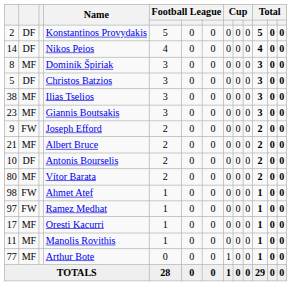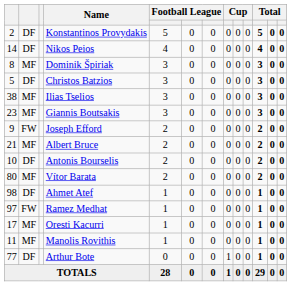 <table class="wikitable sortable" style="text-align:center">
 <tr>
 <th rowspan=2></th>
 <th rowspan=2></th>
 <th rowspan=2></th>
 <th rowspan=2>Name</th>
 <th colspan=3>Football League</th>
 <th colspan=3>Cup</th>
 <th colspan=3>Total</th>
 </tr>
 <tr>
 <th></th>
 <th></th>
 <th></th>
 <th></th>
 <th></th>
 <th></th>
 <th></th>
 <th></th>
 <th></th>
 </tr>
 <tr>
 <td>2</td>
 <td>DF</td>
 <td></td>
 <td align=left><a href='#'>Konstantinos Provydakis</a></td>
 <td>5</td>
 <td>0</td>
 <td>0</td>
 <td>0</td>
 <td>0</td>
 <td>0</td>
 <td><strong>5</strong></td>
 <td><strong>0</strong></td>
 <td><strong>0</strong></td>
 </tr>
 <tr>
 <td>14</td>
 <td>DF</td>
 <td></td>
 <td align=left><a href='#'>Nikos Peios</a></td>
 <td>4</td>
 <td>0</td>
 <td>0</td>
 <td>0</td>
 <td>0</td>
 <td>0</td>
 <td><strong>4</strong></td>
 <td><strong>0</strong></td>
 <td><strong>0</strong></td>
 </tr>
 <tr>
 <td>8</td>
 <td>MF</td>
 <td></td>
 <td align=left><a href='#'>Dominik Špiriak</a></td>
 <td>3</td>
 <td>0</td>
 <td>0</td>
 <td>0</td>
 <td>0</td>
 <td>0</td>
 <td><strong>3</strong></td>
 <td><strong>0</strong></td>
 <td><strong>0</strong></td>
 </tr>
 <tr>
 <td>5</td>
 <td>DF</td>
 <td></td>
 <td align=left><a href='#'>Christos Batzios</a></td>
 <td>3</td>
 <td>0</td>
 <td>0</td>
 <td>0</td>
 <td>0</td>
 <td>0</td>
 <td><strong>3</strong></td>
 <td><strong>0</strong></td>
 <td><strong>0</strong></td>
 </tr>
 <tr>
 <td>38</td>
 <td>MF</td>
 <td></td>
 <td align=left><a href='#'>Ilias Tselios</a></td>
 <td>3</td>
 <td>0</td>
 <td>0</td>
 <td>0</td>
 <td>0</td>
 <td>0</td>
 <td><strong>3</strong></td>
 <td><strong>0</strong></td>
 <td><strong>0</strong></td>
 </tr>
 <tr>
 <td>23</td>
 <td>MF</td>
 <td></td>
 <td align=left><a href='#'>Giannis Boutsakis</a></td>
 <td>3</td>
 <td>0</td>
 <td>0</td>
 <td>0</td>
 <td>0</td>
 <td>0</td>
 <td><strong>3</strong></td>
 <td><strong>0</strong></td>
 <td><strong>0</strong></td>
 </tr>
 <tr>
 <td>9</td>
 <td>FW</td>
 <td></td>
 <td align=left><a href='#'>Joseph Efford</a></td>
 <td>2</td>
 <td>0</td>
 <td>0</td>
 <td>0</td>
 <td>0</td>
 <td>0</td>
 <td><strong>2</strong></td>
 <td><strong>0</strong></td>
 <td><strong>0</strong></td>
 </tr>
 <tr>
 <td>21</td>
 <td>MF</td>
 <td></td>
 <td align=left><a href='#'>Albert Bruce</a></td>
 <td>2</td>
 <td>0</td>
 <td>0</td>
 <td>0</td>
 <td>0</td>
 <td>0</td>
 <td><strong>2</strong></td>
 <td><strong>0</strong></td>
 <td><strong>0</strong></td>
 </tr>
 <tr>
 <td>10</td>
 <td>DF</td>
 <td></td>
 <td align=left><a href='#'>Antonis Bourselis</a></td>
 <td>2</td>
 <td>0</td>
 <td>0</td>
 <td>0</td>
 <td>0</td>
 <td>0</td>
 <td><strong>2</strong></td>
 <td><strong>0</strong></td>
 <td><strong>0</strong></td>
 </tr>
 <tr>
 <td>80</td>
 <td>MF</td>
 <td></td>
 <td align=left><a href='#'>Vítor Barata</a></td>
 <td>2</td>
 <td>0</td>
 <td>0</td>
 <td>0</td>
 <td>0</td>
 <td>0</td>
 <td><strong>2</strong></td>
 <td><strong>0</strong></td>
 <td><strong>0</strong></td>
 </tr>
 <tr>
 <td>98</td>
-<td>FW</td>
+<td>DF</td>
 <td></td>
 <td align=left><a href='#'>Ahmet Atef</a></td>
 <td>1</td>
 <td>0</td>
 <td>0</td>
 <td>0</td>
 <td>0</td>
 <td>0</td>
 <td><strong>1</strong></td>
 <td><strong>0</strong></td>
 <td><strong>0</strong></td>
 </tr>
 <tr>
 <td>97</td>
 <td>FW</td>
 <td></td>
 <td align=left><a href='#'>Ramez Medhat</a></td>
 <td>1</td>
 <td>0</td>
 <td>0</td>
 <td>0</td>
 <td>0</td>
 <td>0</td>
 <td><strong>1</strong></td>
 <td><strong>0</strong></td>
 <td><strong>0</strong></td>
 </tr>
 <tr>
 <td>17</td>
 <td>MF</td>
 <td></td>
 <td align=left><a href='#'>Oresti Kacurri</a></td>
 <td>1</td>
 <td>0</td>
 <td>0</td>
 <td>0</td>
 <td>0</td>
 <td>0</td>
 <td><strong>1</strong></td>
 <td><strong>0</strong></td>
 <td><strong>0</strong></td>
 </tr>
 <tr>
 <td>11</td>
 <td>MF</td>
 <td></td>
 <td align=left><a href='#'>Manolis Rovithis</a></td>
 <td>1</td>
 <td>0</td>
 <td>0</td>
 <td>0</td>
 <td>0</td>
 <td>0</td>
 <td><strong>1</strong></td>
 <td><strong>0</strong></td>
 <td><strong>0</strong></td>
 </tr>
 <tr>
 <td>77</td>
-<td>MF</td>
+<td>DF</td>
 <td></td>
 <td align=left><a href='#'>Arthur Bote</a></td>
 <td>0</td>
 <td>0</td>
 <td>0</td>
 <td>1</td>
 <td>0</td>
 <td>0</td>
 <td><strong>1</strong></td>
 <td><strong>0</strong></td>
 <td><strong>0</strong></td>
 </tr>
 <tr bgcolor="#EFEFEF">
 <td colspan=4><strong>TOTALS</strong></td>
 <td><strong>28</strong></td>
 <td><strong>0</strong></td>
 <td><strong>0</strong></td>
 <td><strong>1</strong></td>
 <td><strong>0</strong></td>
 <td><strong>0</strong></td>
 <td><strong>29</strong></td>
 <td><strong>0</strong></td>
 <td><strong>0</strong></td>
 </tr>
 </table>
